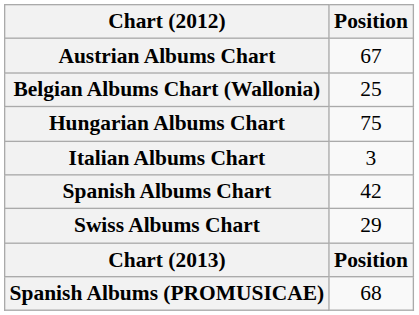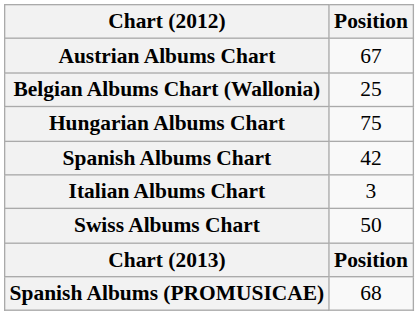 <table class="wikitable sortable plainrowheaders">
 <tr>
 <th>Chart (2012)</th>
 <th>Position</th>
 </tr>
 <tr>
 <th scope="row">Austrian Albums Chart</th>
 <td style="text-align:center;">67</td>
 </tr>
 <tr>
 <th scope="row">Belgian Albums Chart (Wallonia)</th>
 <td style="text-align:center;">25</td>
 </tr>
 <tr>
 <th scope="row">Hungarian Albums Chart</th>
 <td style="text-align:center;">75</td>
 </tr>
 <tr>
+<th scope="row">Spanish Albums Chart</th>
+<td style="text-align:center;">42</td>
+</tr>
+<tr>
 <th scope="row">Italian Albums Chart</th>
 <td style="text-align:center;">3</td>
 </tr>
 <tr>
-<th scope="row">Spanish Albums Chart</th>
-<td style="text-align:center;">42</td>
-</tr>
-<tr>
 <th scope="row">Swiss Albums Chart</th>
-<td style="text-align:center;">29</td>
+<td style="text-align:center;">50</td>
 </tr>
 <tr>
 <th scope="col">Chart (2013)</th>
 <th scope="col">Position</th>
 </tr>
 <tr>
 <th scope="row">Spanish Albums (PROMUSICAE)</th>
 <td style="text-align:center;">68</td>
 </tr>
 </table>
